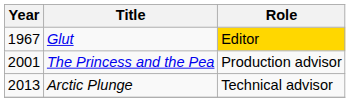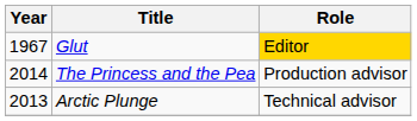 <table class="wikitable sortable">
 <tr>
 <th>Year</th>
 <th>Title</th>
 <th>Role</th>
 </tr>
 <tr>
 <td>1967</td>
 <td><em><a href='#'>Glut</a></em></td>
 <td style="background: gold;">Editor</td>
 </tr>
 <tr>
-<td>2001</td>
+<td>2014</td>
 <td><em><a href='#'>The Princess and the Pea</a></em></td>
 <td>Production advisor</td>
 </tr>
 <tr>
 <td>2013</td>
 <td><em>Arctic Plunge</em></td>
 <td>Technical advisor</td>
 </tr>
 <tr>
 </tr>
 </table>
